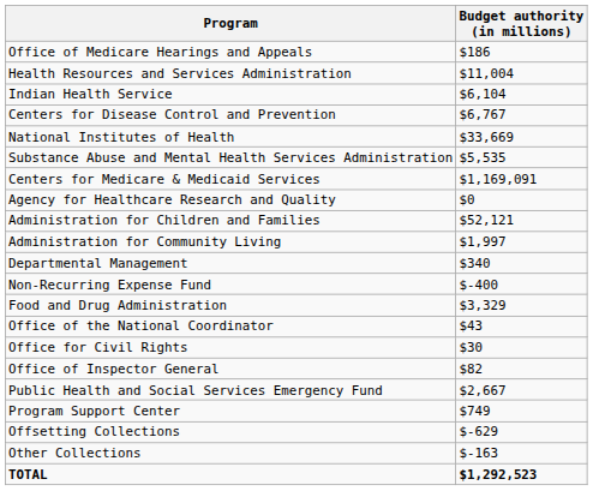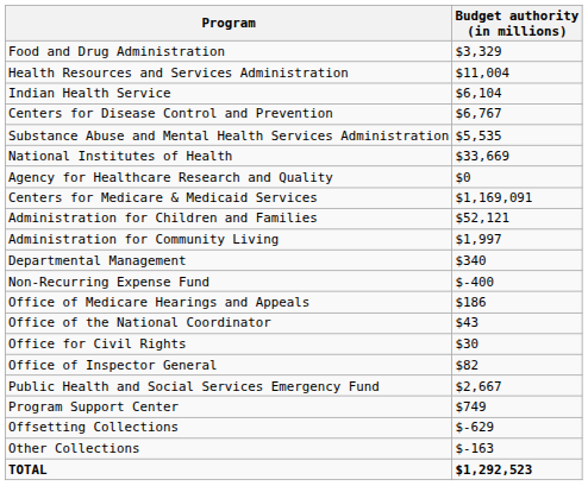 <table class="wikitable sortable">
 <tr>
 <th>Program</th>
 <th>Budget authority <br> (in millions)</th>
 </tr>
 <tr>
-<td>Office of Medicare Hearings and Appeals</td>
-<td>$186</td>
+<td>Food and Drug Administration</td>
+<td>$3,329</td>
 </tr>
 <tr>
 <td>Health Resources and Services Administration</td>
 <td>$11,004</td>
 </tr>
 <tr>
 <td>Indian Health Service</td>
 <td>$6,104</td>
 </tr>
 <tr>
 <td>Centers for Disease Control and Prevention</td>
 <td>$6,767</td>
 </tr>
 <tr>
+<td>Substance Abuse and Mental Health Services Administration</td>
+<td>$5,535</td>
+</tr>
+<tr>
 <td>National Institutes of Health</td>
 <td>$33,669</td>
 </tr>
 <tr>
-<td>Substance Abuse and Mental Health Services Administration</td>
-<td>$5,535</td>
+<td>Agency for Healthcare Research and Quality</td>
+<td>$0</td>
 </tr>
 <tr>
 <td>Centers for Medicare & Medicaid Services</td>
 <td>$1,169,091</td>
-</tr>
-<tr>
-<td>Agency for Healthcare Research and Quality</td>
-<td>$0</td>
 </tr>
 <tr>
 <td>Administration for Children and Families</td>
 <td>$52,121</td>
 </tr>
 <tr>
 <td>Administration for Community Living</td>
 <td>$1,997</td>
 </tr>
 <tr>
 <td>Departmental Management</td>
 <td>$340</td>
 </tr>
 <tr>
 <td>Non-Recurring Expense Fund</td>
 <td>$-400</td>
 </tr>
 <tr>
-<td>Food and Drug Administration</td>
-<td>$3,329</td>
+<td>Office of Medicare Hearings and Appeals</td>
+<td>$186</td>
 </tr>
 <tr>
 <td>Office of the National Coordinator</td>
 <td>$43</td>
 </tr>
 <tr>
 <td>Office for Civil Rights</td>
 <td>$30</td>
 </tr>
 <tr>
 <td>Office of Inspector General</td>
 <td>$82</td>
 </tr>
 <tr>
 <td>Public Health and Social Services Emergency Fund</td>
 <td>$2,667</td>
 </tr>
 <tr>
 <td>Program Support Center</td>
 <td>$749</td>
 </tr>
 <tr>
 <td>Offsetting Collections</td>
 <td>$-629</td>
 </tr>
 <tr>
 <td>Other Collections</td>
 <td>$-163</td>
 </tr>
 <tr>
 <td><strong>TOTAL</strong></td>
 <td><strong>$1,292,523</strong></td>
 </tr>
 </table>
